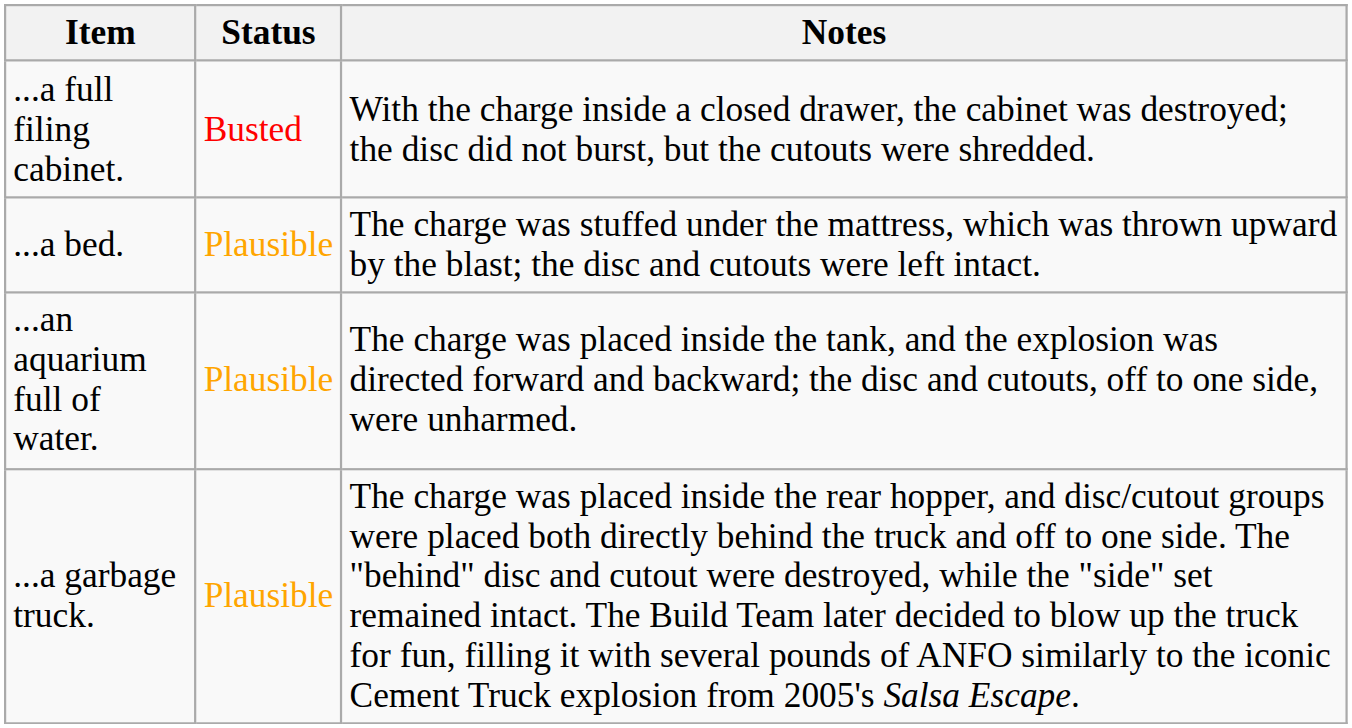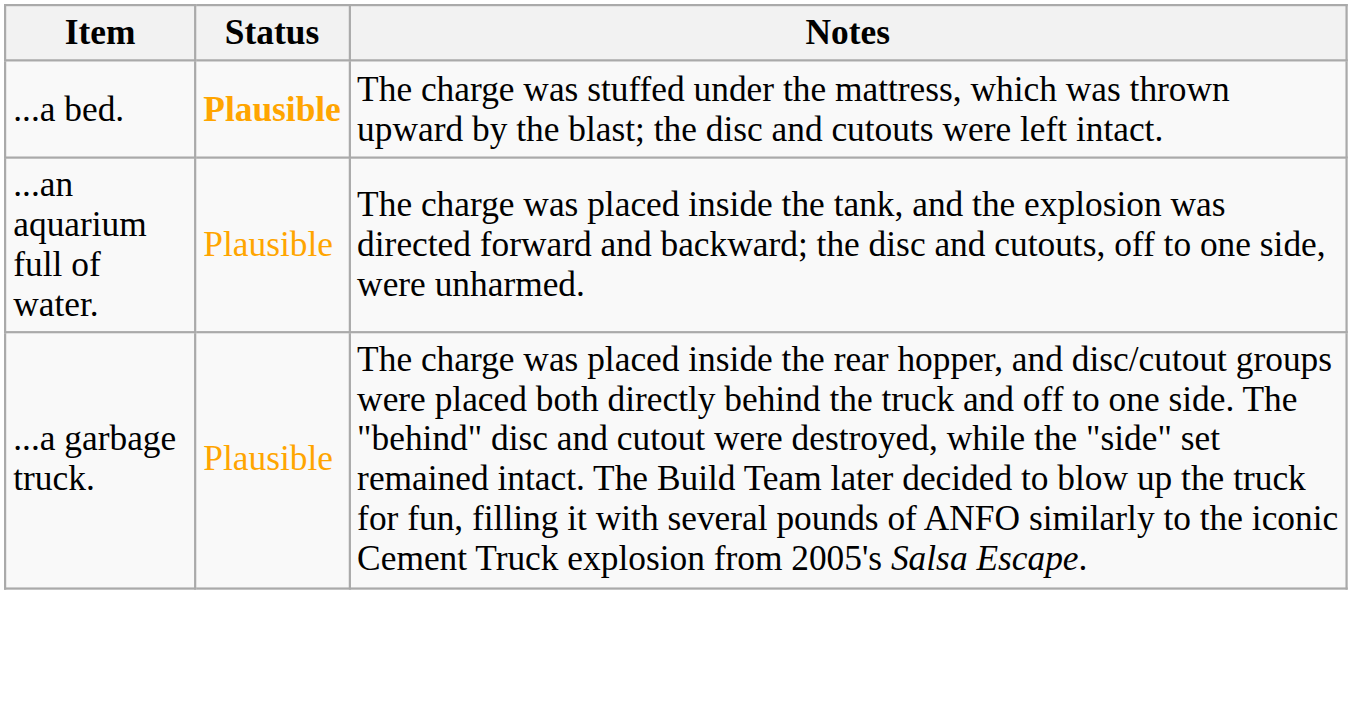 <table class="wikitable plainrowheaders">
 <tr>
 <th>Item</th>
 <th>Status</th>
 <th>Notes</th>
 </tr>
 <tr>
-<td>...a full filing cabinet.</td>
-<td style="color:red">Busted</td>
-<td>With the charge inside a closed drawer, the cabinet was destroyed; the disc did not burst, but the cutouts were shredded.</td>
-</tr>
-<tr>
 <td>...a bed.</td>
-<td style="color:orange">Plausible</td>
+<td style="color:orange"><strong>Plausible</strong></td>
 <td>The charge was stuffed under the mattress, which was thrown upward by the blast; the disc and cutouts were left intact.</td>
 </tr>
 <tr>
 <td>...an aquarium full of water.</td>
 <td style="color:orange">Plausible</td>
 <td>The charge was placed inside the tank, and the explosion was directed forward and backward; the disc and cutouts, off to one side, were unharmed.</td>
 </tr>
 <tr>
 <td>...a garbage truck.</td>
 <td style="color:orange">Plausible</td>
 <td>The charge was placed inside the rear hopper, and disc/cutout groups were placed both directly behind the truck and off to one side. The "behind" disc and cutout were destroyed, while the "side" set remained intact. The Build Team later decided to blow up the truck for fun, filling it with several pounds of ANFO similarly to the iconic Cement Truck explosion from 2005's <em>Salsa Escape</em>.</td>
 </tr>
 </table>
